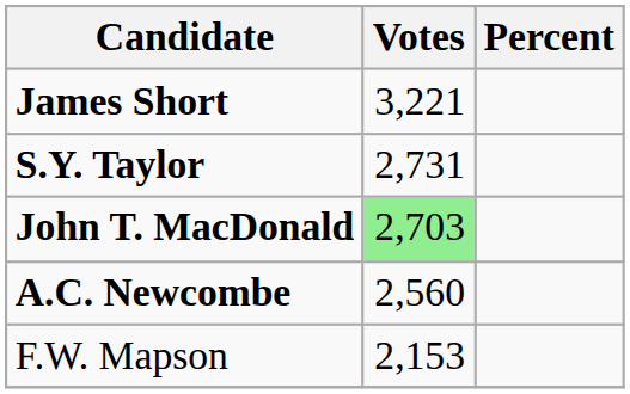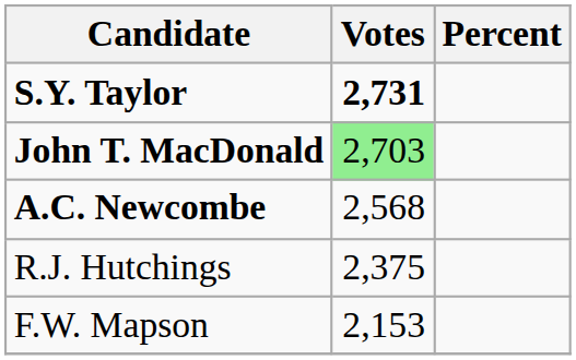 <table class="wikitable">
 <tr>
 <th>Candidate</th>
 <th>Votes</th>
 <th>Percent</th>
 </tr>
 <tr>
-<td style="font-weight:bold;">James Short</td>
-<td style="text-align:right;">3,221</td>
-<td style="text-align:right;"></td>
-</tr>
-<tr>
 <td style="font-weight:bold;">S.Y. Taylor</td>
-<td style="text-align:right;">2,731</td>
+<td style="text-align:right;"><strong>2,731</strong></td>
 <td style="text-align:right;"></td>
 </tr>
 <tr>
 <td style="font-weight:bold;">John T. MacDonald</td>
 <td style="background: lightgreen; text-align:right;">2,703</td>
 <td style="text-align:right;"></td>
 </tr>
 <tr>
 <td style="font-weight:bold;">A.C. Newcombe</td>
-<td style="text-align:right;">2,560</td>
+<td style="text-align:right;">2,568</td>
+<td style="text-align:right;"></td>
+</tr>
+<tr>
+<td>R.J. Hutchings</td>
+<td style="text-align:right;">2,375</td>
 <td style="text-align:right;"></td>
 </tr>
 <tr>
 <td>F.W. Mapson</td>
 <td style="text-align:right;">2,153</td>
 <td style="text-align:right;"></td>
 </tr>
 <tr>
 </tr>
 </table>
